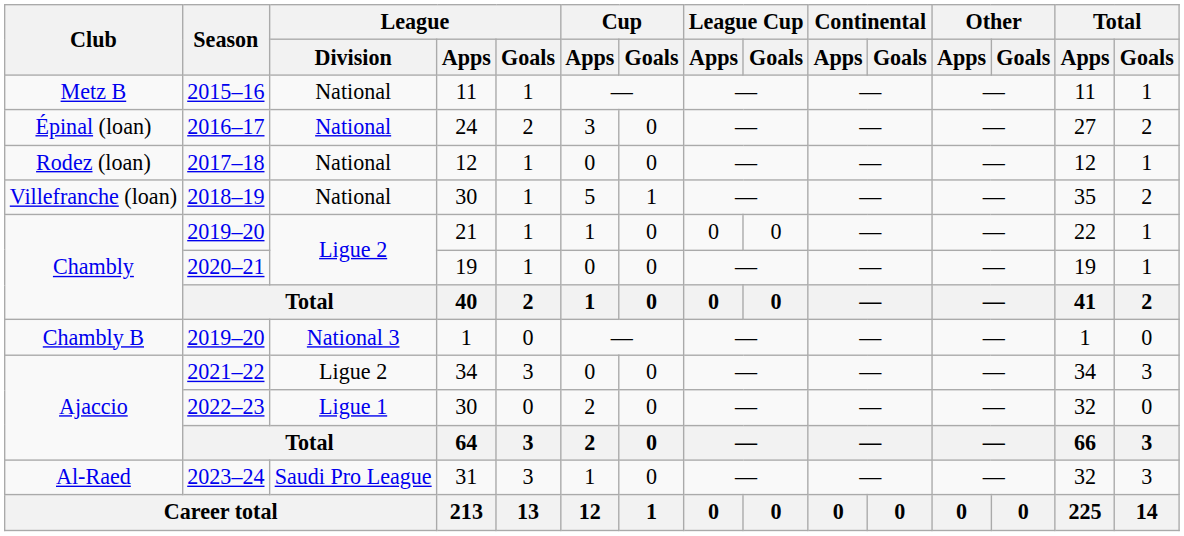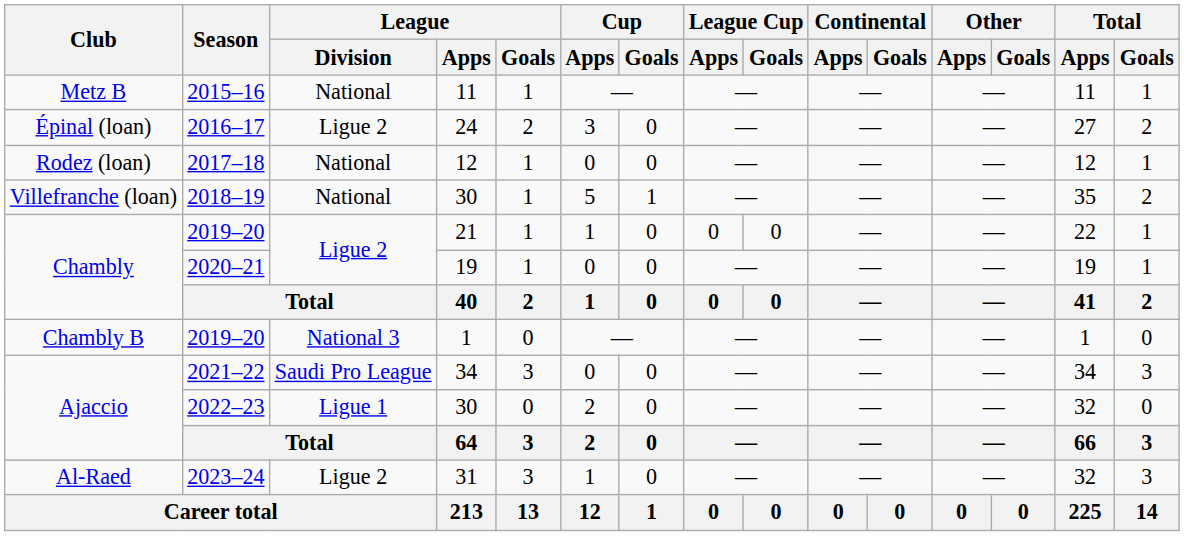 <table class="wikitable" style="text-align:center">
 <tr>
 <th rowspan="2">Club</th>
 <th rowspan="2">Season</th>
 <th colspan="3">League</th>
 <th colspan="2">Cup</th>
 <th colspan="2">League Cup</th>
 <th colspan="2">Continental</th>
 <th colspan="2">Other</th>
 <th colspan="2">Total</th>
 </tr>
 <tr>
 <th>Division</th>
 <th>Apps</th>
 <th>Goals</th>
 <th>Apps</th>
 <th>Goals</th>
 <th>Apps</th>
 <th>Goals</th>
 <th>Apps</th>
 <th>Goals</th>
 <th>Apps</th>
 <th>Goals</th>
 <th>Apps</th>
 <th>Goals</th>
 </tr>
 <tr>
 <td><a href='#'>Metz B</a></td>
 <td><a href='#'>2015–16</a></td>
 <td>National</td>
 <td>11</td>
 <td>1</td>
 <td colspan="2">—</td>
 <td colspan="2">—</td>
 <td colspan="2">—</td>
 <td colspan="2">—</td>
 <td>11</td>
 <td>1</td>
 </tr>
 <tr>
 <td><a href='#'>Épinal</a> (loan)</td>
 <td><a href='#'>2016–17</a></td>
-<td><a href='#'>National</a></td>
+<td>Ligue 2</td>
 <td>24</td>
 <td>2</td>
 <td>3</td>
 <td>0</td>
 <td colspan="2">—</td>
 <td colspan="2">—</td>
 <td colspan="2">—</td>
 <td>27</td>
 <td>2</td>
 </tr>
 <tr>
 <td><a href='#'>Rodez</a> (loan)</td>
 <td><a href='#'>2017–18</a></td>
 <td>National</td>
 <td>12</td>
 <td>1</td>
 <td>0</td>
 <td>0</td>
 <td colspan="2">—</td>
 <td colspan="2">—</td>
 <td colspan="2">—</td>
 <td>12</td>
 <td>1</td>
 </tr>
 <tr>
 <td><a href='#'>Villefranche</a> (loan)</td>
 <td><a href='#'>2018–19</a></td>
 <td>National</td>
 <td>30</td>
 <td>1</td>
 <td>5</td>
 <td>1</td>
 <td colspan="2">—</td>
 <td colspan="2">—</td>
 <td colspan="2">—</td>
 <td>35</td>
 <td>2</td>
 </tr>
 <tr>
 <td rowspan="3"><a href='#'>Chambly</a></td>
 <td><a href='#'>2019–20</a></td>
 <td rowspan="2"><a href='#'>Ligue 2</a></td>
 <td>21</td>
 <td>1</td>
 <td>1</td>
 <td>0</td>
 <td>0</td>
 <td>0</td>
 <td colspan="2">—</td>
 <td colspan="2">—</td>
 <td>22</td>
 <td>1</td>
 </tr>
 <tr>
 <td><a href='#'>2020–21</a></td>
 <td>19</td>
 <td>1</td>
 <td>0</td>
 <td>0</td>
 <td colspan="2">—</td>
 <td colspan="2">—</td>
 <td colspan="2">—</td>
 <td>19</td>
 <td>1</td>
 </tr>
 <tr>
 <th colspan="2">Total</th>
 <th>40</th>
 <th>2</th>
 <th>1</th>
 <th>0</th>
 <th>0</th>
 <th>0</th>
 <th colspan="2">—</th>
 <th colspan="2">—</th>
 <th>41</th>
 <th>2</th>
 </tr>
 <tr>
 <td><a href='#'>Chambly B</a></td>
 <td><a href='#'>2019–20</a></td>
 <td><a href='#'>National 3</a></td>
 <td>1</td>
 <td>0</td>
 <td colspan="2">—</td>
 <td colspan="2">—</td>
 <td colspan="2">—</td>
 <td colspan="2">—</td>
 <td>1</td>
 <td>0</td>
 </tr>
 <tr>
 <td rowspan="3"><a href='#'>Ajaccio</a></td>
 <td><a href='#'>2021–22</a></td>
-<td>Ligue 2</td>
+<td><a href='#'>Saudi Pro League</a></td>
 <td>34</td>
 <td>3</td>
 <td>0</td>
 <td>0</td>
 <td colspan="2">—</td>
 <td colspan="2">—</td>
 <td colspan="2">—</td>
 <td>34</td>
 <td>3</td>
 </tr>
 <tr>
 <td><a href='#'>2022–23</a></td>
 <td><a href='#'>Ligue 1</a></td>
 <td>30</td>
 <td>0</td>
 <td>2</td>
 <td>0</td>
 <td colspan="2">—</td>
 <td colspan="2">—</td>
 <td colspan="2">—</td>
 <td>32</td>
 <td>0</td>
 </tr>
 <tr>
 <th colspan="2">Total</th>
 <th>64</th>
 <th>3</th>
 <th>2</th>
 <th>0</th>
 <th colspan="2">—</th>
 <th colspan="2">—</th>
 <th colspan="2">—</th>
 <th>66</th>
 <th>3</th>
 </tr>
 <tr>
 <td><a href='#'>Al-Raed</a></td>
 <td><a href='#'>2023–24</a></td>
-<td><a href='#'>Saudi Pro League</a></td>
+<td>Ligue 2</td>
 <td>31</td>
 <td>3</td>
 <td>1</td>
 <td>0</td>
 <td colspan="2">—</td>
 <td colspan="2">—</td>
 <td colspan="2">—</td>
 <td>32</td>
 <td>3</td>
 </tr>
 <tr>
 <th colspan="3">Career total</th>
 <th>213</th>
 <th>13</th>
 <th>12</th>
 <th>1</th>
 <th>0</th>
 <th>0</th>
 <th>0</th>
 <th>0</th>
 <th>0</th>
 <th>0</th>
 <th>225</th>
 <th>14</th>
 </tr>
 </table>
